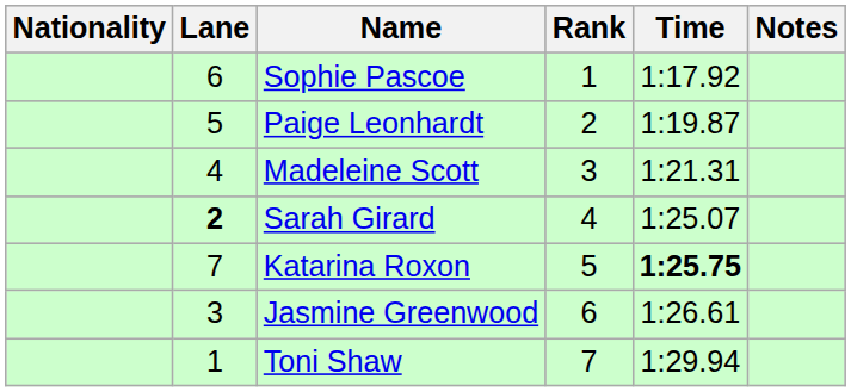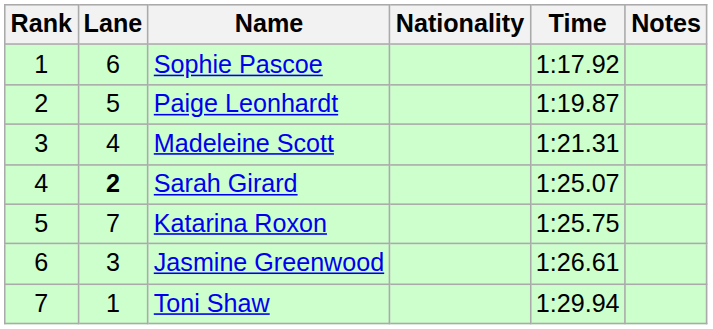 <table class="wikitable sortable" style="text-align:center">
 <tr>
-<th>Nationality</th>
+<th>Rank</th>
 <th>Lane</th>
 <th>Name</th>
-<th>Rank</th>
+<th>Nationality</th>
 <th>Time</th>
 <th>Notes</th>
 </tr>
 <tr bgcolor=ccffcc>
-<td align=left></td>
+<td>1</td>
 <td>6</td>
 <td align=left><a href='#'>Sophie Pascoe</a></td>
-<td>1</td>
+<td align=left></td>
 <td>1:17.92</td>
 <td></td>
 </tr>
 <tr bgcolor=ccffcc>
-<td align=left></td>
+<td>2</td>
 <td>5</td>
 <td align=left><a href='#'>Paige Leonhardt</a></td>
-<td>2</td>
+<td align=left></td>
 <td>1:19.87</td>
 <td></td>
 </tr>
 <tr bgcolor=ccffcc>
-<td align=left></td>
+<td>3</td>
 <td>4</td>
 <td align=left><a href='#'>Madeleine Scott</a></td>
-<td>3</td>
+<td align=left></td>
 <td>1:21.31</td>
 <td></td>
 </tr>
 <tr bgcolor=ccffcc>
-<td align=left></td>
+<td>4</td>
 <td><strong>2</strong></td>
 <td align=left><a href='#'>Sarah Girard</a></td>
-<td>4</td>
+<td align=left></td>
 <td>1:25.07</td>
 <td></td>
 </tr>
 <tr bgcolor=ccffcc>
-<td align=left></td>
+<td>5</td>
 <td>7</td>
 <td align=left><a href='#'>Katarina Roxon</a></td>
-<td>5</td>
-<td><strong>1:25.75</strong></td>
+<td align=left></td>
+<td>1:25.75</td>
 <td></td>
 </tr>
 <tr bgcolor=ccffcc>
-<td align=left></td>
+<td>6</td>
 <td>3</td>
 <td align=left><a href='#'>Jasmine Greenwood</a></td>
-<td>6</td>
+<td align=left></td>
 <td>1:26.61</td>
 <td></td>
 </tr>
 <tr bgcolor=ccffcc>
-<td align=left></td>
+<td>7</td>
 <td>1</td>
 <td align=left><a href='#'>Toni Shaw</a></td>
-<td>7</td>
+<td align=left></td>
 <td>1:29.94</td>
 <td></td>
 </tr>
 </table>
